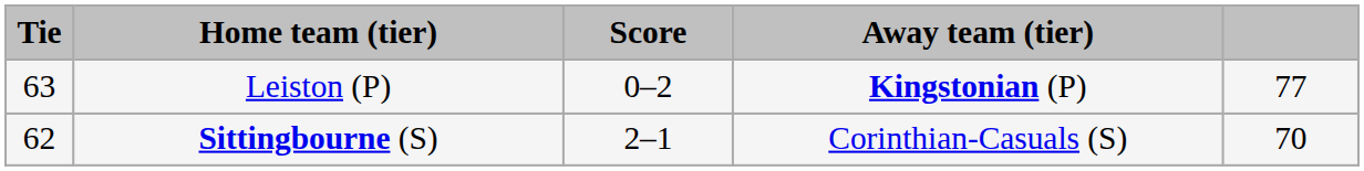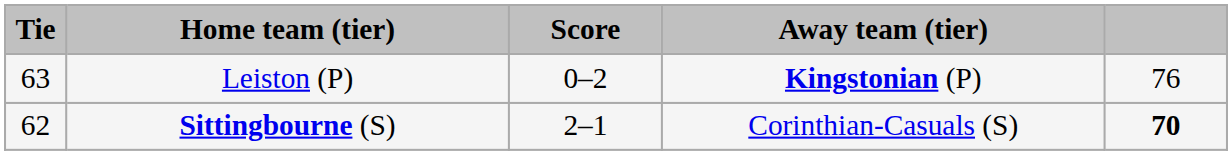 <table class="wikitable" style="width: 600px; background:WhiteSmoke; text-align:center; font-size:90%">
 <tr>
 <td scope="col" style="width:  5.00%; background:silver;"><strong>Tie</strong></td>
 <td scope="col" style="width: 36.25%; background:silver;"><strong>Home team (tier)</strong></td>
 <td scope="col" style="width: 12.50%; background:silver;"><strong>Score</strong></td>
 <td scope="col" style="width: 36.25%; background:silver;"><strong>Away team (tier)</strong></td>
 <td scope="col" style="width: 10.00%; background:silver;"><strong></strong></td>
 </tr>
 <tr>
 <td>63</td>
 <td><a href='#'>Leiston</a> (P)</td>
 <td>0–2</td>
 <td><strong><a href='#'>Kingstonian</a></strong> (P)</td>
-<td>77</td>
+<td>76</td>
 </tr>
 <tr>
 <td>62</td>
 <td><strong><a href='#'>Sittingbourne</a></strong> (S)</td>
 <td>2–1</td>
 <td><a href='#'>Corinthian-Casuals</a> (S)</td>
-<td>70</td>
+<td><strong>70</strong></td>
 </tr>
 </table>
